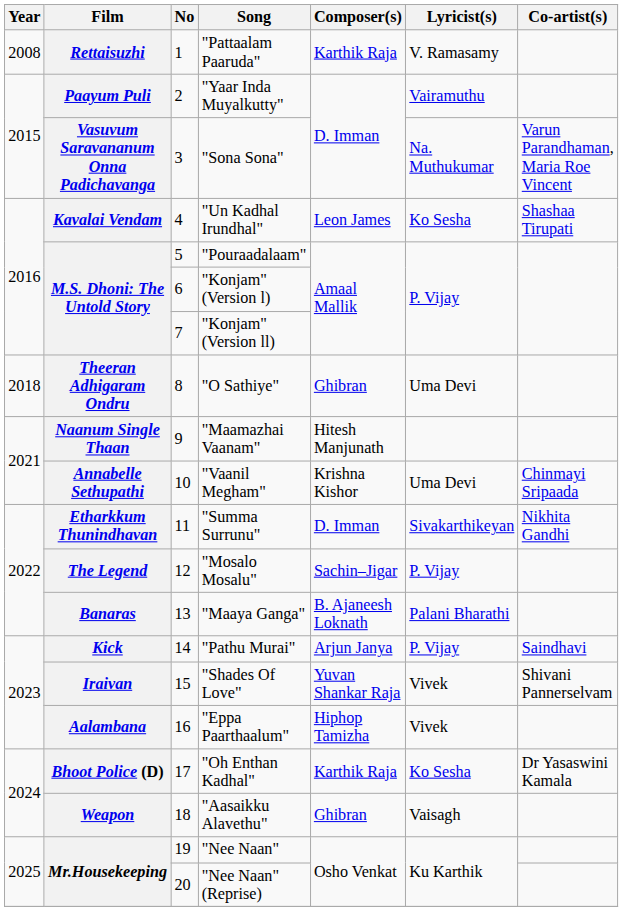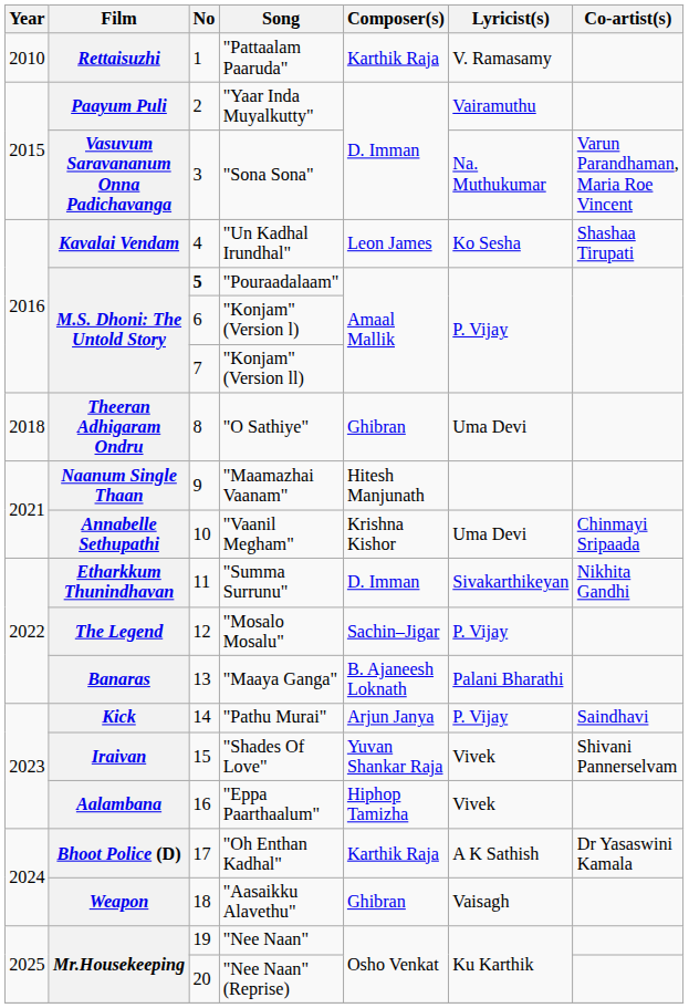 <table class="wikitable plainrowheaders">
 <tr>
 <th scope="col">Year</th>
 <th scope="col">Film</th>
 <th>No</th>
 <th scope="col">Song</th>
 <th scope="col">Composer(s)</th>
 <th scope="col">Lyricist(s)</th>
 <th scope="col">Co-artist(s)</th>
 </tr>
 <tr>
-<td>2008</td>
+<td>2010</td>
 <th><em><a href='#'>Rettaisuzhi</a></em></th>
 <td>1</td>
 <td>"Pattaalam Paaruda"</td>
 <td><a href='#'>Karthik Raja</a></td>
 <td>V. Ramasamy</td>
 <td></td>
 </tr>
 <tr>
 <td rowspan="2">2015</td>
 <th><em><a href='#'>Paayum Puli</a></em></th>
 <td>2</td>
 <td>"Yaar Inda Muyalkutty"</td>
 <td rowspan="2"><a href='#'>D. Imman</a></td>
 <td><a href='#'>Vairamuthu</a></td>
 <td></td>
 </tr>
 <tr>
 <th><em><a href='#'>Vasuvum Saravananum Onna Padichavanga</a></em></th>
 <td>3</td>
 <td>"Sona Sona"</td>
 <td><a href='#'>Na. Muthukumar</a></td>
 <td><a href='#'>Varun Parandhaman</a>, <a href='#'>Maria Roe Vincent</a></td>
 </tr>
 <tr>
 <td rowspan="4">2016</td>
 <th><em><a href='#'>Kavalai Vendam</a></em></th>
 <td>4</td>
 <td>"Un Kadhal Irundhal"</td>
 <td><a href='#'>Leon James</a></td>
 <td><a href='#'>Ko Sesha</a></td>
 <td><a href='#'>Shashaa Tirupati</a></td>
 </tr>
 <tr>
 <th rowspan="3"><em><a href='#'>M.S. Dhoni: The Untold Story</a></em></th>
-<td>5</td>
+<td><strong>5</strong></td>
 <td>"Pouraadalaam"</td>
 <td rowspan="3"><a href='#'>Amaal Mallik</a></td>
 <td rowspan="3"><a href='#'>P. Vijay</a></td>
 <td rowspan="3"></td>
 </tr>
 <tr>
 <td>6</td>
 <td>"Konjam"(Version l)</td>
 </tr>
 <tr>
 <td>7</td>
 <td>"Konjam"(Version ll)</td>
 </tr>
 <tr>
 <td>2018</td>
 <th><em><a href='#'>Theeran Adhigaram Ondru</a></em></th>
 <td>8</td>
 <td>"O Sathiye"</td>
 <td><a href='#'>Ghibran</a></td>
 <td>Uma Devi</td>
 <td></td>
 </tr>
 <tr>
 <td rowspan="2">2021</td>
 <th><em><a href='#'>Naanum Single Thaan</a></em></th>
 <td>9</td>
 <td>"Maamazhai Vaanam"</td>
 <td>Hitesh Manjunath</td>
 <td></td>
 <td></td>
 </tr>
 <tr>
 <th><em><a href='#'>Annabelle Sethupathi</a></em></th>
 <td>10</td>
 <td>"Vaanil Megham"</td>
 <td>Krishna Kishor</td>
 <td>Uma Devi</td>
 <td><a href='#'>Chinmayi Sripaada</a></td>
 </tr>
 <tr>
 <td rowspan="3">2022</td>
 <th><em><a href='#'>Etharkkum Thunindhavan</a></em></th>
 <td>11</td>
 <td>"Summa Surrunu"</td>
 <td><a href='#'>D. Imman</a></td>
 <td><a href='#'>Sivakarthikeyan</a></td>
 <td><a href='#'>Nikhita Gandhi</a></td>
 </tr>
 <tr>
 <th><em><a href='#'>The Legend</a></em></th>
 <td>12</td>
 <td>"Mosalo Mosalu"</td>
 <td><a href='#'>Sachin–Jigar</a></td>
 <td><a href='#'>P. Vijay</a></td>
 <td></td>
 </tr>
 <tr>
 <th><em><a href='#'>Banaras</a></em></th>
 <td>13</td>
 <td>"Maaya Ganga"</td>
 <td><a href='#'>B. Ajaneesh Loknath</a></td>
 <td><a href='#'>Palani Bharathi</a></td>
 <td></td>
 </tr>
 <tr>
 <td rowspan="3">2023</td>
 <th><em><a href='#'>Kick</a></em></th>
 <td>14</td>
 <td>"Pathu Murai"</td>
 <td><a href='#'>Arjun Janya</a></td>
 <td><a href='#'>P. Vijay</a></td>
 <td><a href='#'>Saindhavi</a></td>
 </tr>
 <tr>
 <th><em><a href='#'>Iraivan</a></em></th>
 <td>15</td>
 <td>"Shades Of Love"</td>
 <td><a href='#'>Yuvan Shankar Raja</a></td>
 <td>Vivek</td>
 <td>Shivani Pannerselvam</td>
 </tr>
 <tr>
 <th><em><a href='#'>Aalambana</a></em></th>
 <td>16</td>
 <td>"Eppa Paarthaalum"</td>
 <td><a href='#'>Hiphop Tamizha</a></td>
 <td>Vivek</td>
 <td></td>
 </tr>
 <tr>
 <td rowspan="2">2024</td>
 <th><em><a href='#'>Bhoot Police</a></em> (D)</th>
 <td>17</td>
 <td>"Oh Enthan Kadhal"</td>
 <td><a href='#'>Karthik Raja</a></td>
-<td><a href='#'>Ko Sesha</a></td>
+<td>A K Sathish</td>
 <td>Dr Yasaswini Kamala</td>
 </tr>
 <tr>
 <th><em><a href='#'>Weapon</a></em></th>
 <td>18</td>
 <td>"Aasaikku Alavethu"</td>
 <td><a href='#'>Ghibran</a></td>
 <td>Vaisagh</td>
 <td></td>
 </tr>
 <tr>
 <td rowspan="2">2025</td>
 <th rowspan="2"><em>Mr.Housekeeping</em></th>
 <td>19</td>
 <td>"Nee Naan"</td>
 <td rowspan="2">Osho Venkat</td>
 <td rowspan="2">Ku Karthik</td>
 <td></td>
 </tr>
 <tr>
 <td>20</td>
 <td>"Nee Naan" (Reprise)</td>
 <td></td>
 </tr>
 <tr>
 </tr>
 </table>
